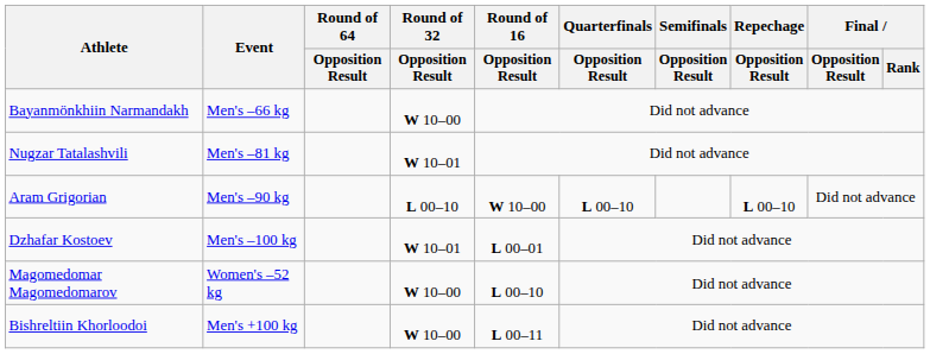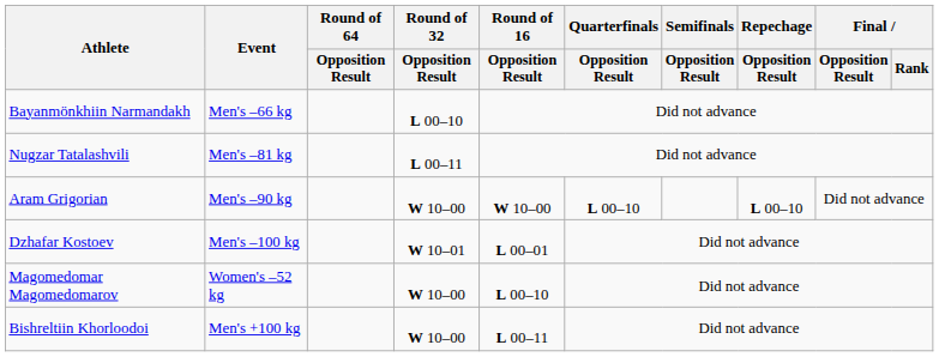 <table class="wikitable" style="font-size:90%">
 <tr>
 <th rowspan="2">Athlete</th>
 <th rowspan="2">Event</th>
 <th>Round of 64</th>
 <th>Round of 32</th>
 <th>Round of 16</th>
 <th>Quarterfinals</th>
 <th>Semifinals</th>
 <th>Repechage</th>
 <th colspan=2>Final / </th>
 </tr>
 <tr style="font-size:95%">
 <th>Opposition<br>Result</th>
 <th>Opposition<br>Result</th>
 <th>Opposition<br>Result</th>
 <th>Opposition<br>Result</th>
 <th>Opposition<br>Result</th>
 <th>Opposition<br>Result</th>
 <th>Opposition<br>Result</th>
 <th>Rank</th>
 </tr>
 <tr align=center>
 <td align=left><a href='#'>Bayanmönkhiin Narmandakh</a></td>
 <td align=left><a href='#'>Men's –66 kg</a></td>
 <td></td>
-<td><br><strong>W</strong> 10–00</td>
+<td><br><strong>L</strong> 00–10</td>
 <td colspan=6>Did not advance</td>
 </tr>
 <tr align=center>
 <td align=left><a href='#'>Nugzar Tatalashvili</a></td>
 <td align=left><a href='#'>Men's –81 kg</a></td>
 <td></td>
-<td><br><strong>W</strong> 10–01</td>
+<td><br><strong>L</strong> 00–11</td>
 <td colspan=6>Did not advance</td>
 </tr>
 <tr align=center>
 <td align=left><a href='#'>Aram Grigorian</a></td>
 <td align=left><a href='#'>Men's –90 kg</a></td>
 <td></td>
-<td><br><strong>L</strong> 00–10</td>
+<td><br><strong>W</strong> 10–00</td>
 <td><br><strong>W</strong> 10–00</td>
 <td><br><strong>L</strong> 00–10</td>
 <td></td>
 <td><br><strong>L</strong> 00–10</td>
 <td colspan=2>Did not advance</td>
 </tr>
 <tr align=center>
 <td align=left><a href='#'>Dzhafar Kostoev</a></td>
 <td align=left><a href='#'>Men's –100 kg</a></td>
 <td></td>
 <td><br><strong>W</strong> 10–01</td>
 <td><br><strong>L</strong> 00–01</td>
 <td colspan=5>Did not advance</td>
 </tr>
 <tr align=center>
 <td align=left><a href='#'>Magomedomar Magomedomarov</a></td>
 <td align=left><a href='#'>Women's –52 kg</a></td>
 <td></td>
 <td><br><strong>W</strong> 10–00</td>
 <td><br><strong>L</strong> 00–10</td>
 <td colspan=5>Did not advance</td>
 </tr>
 <tr align=center>
 <td align=left><a href='#'>Bishreltiin Khorloodoi</a></td>
 <td align=left><a href='#'>Men's +100 kg</a></td>
 <td></td>
 <td><br><strong>W</strong> 10–00</td>
 <td><br><strong>L</strong> 00–11</td>
 <td colspan=5>Did not advance</td>
 </tr>
 </table>
